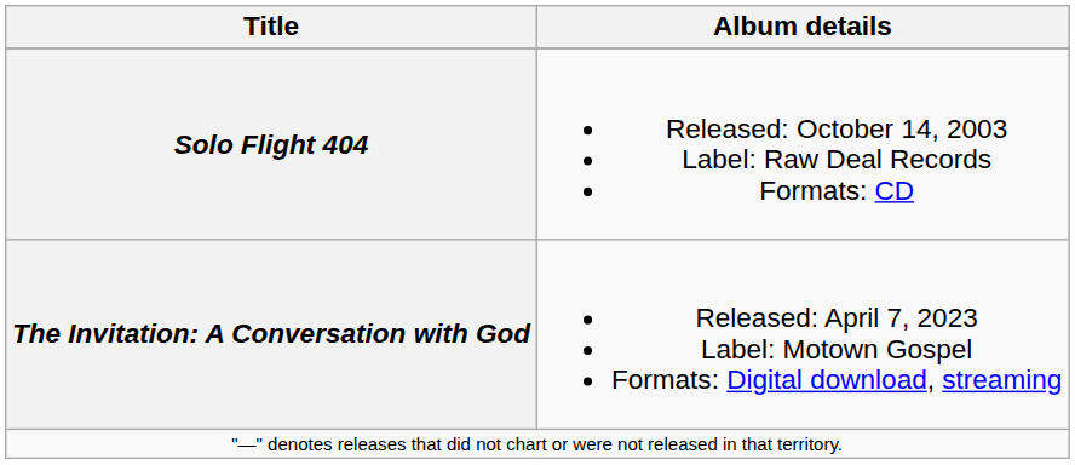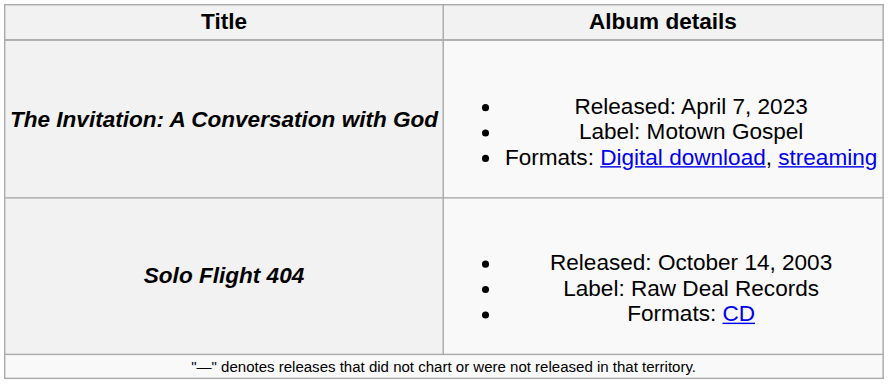 <table class="wikitable plainrowheaders" style="text-align:center;">
 <tr>
 <th scope="col" rowspan="1">Title</th>
 <th scope="col" rowspan="1">Album details</th>
 </tr>
 <tr>
 </tr>
 <tr>
+<th scope="row"><em>The Invitation: A Conversation with God</em></th>
+<td><br><ul><li>Released: April 7, 2023</li><li>Label: Motown Gospel</li><li>Formats: <a href='#'>Digital download</a>, <a href='#'>streaming</a></li></ul></td>
+</tr>
+<tr>
 <th scope="row"><em>Solo Flight 404</em></th>
 <td><br><ul><li>Released: October 14, 2003</li><li>Label: Raw Deal Records</li><li>Formats: <a href='#'>CD</a></li></ul></td>
-</tr>
-<tr>
-<th scope="row"><em>The Invitation: A Conversation with God</em></th>
-<td><br><ul><li>Released: April 7, 2023</li><li>Label: Motown Gospel</li><li>Formats: <a href='#'>Digital download</a>, <a href='#'>streaming</a></li></ul></td>
 </tr>
 <tr>
 <td colspan="2" style="font-size:8pt">"—" denotes releases that did not chart or were not released in that territory.</td>
 </tr>
 </table>
